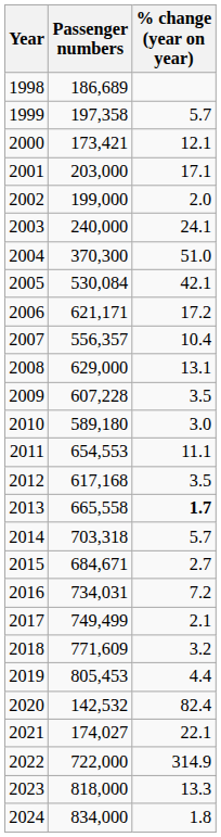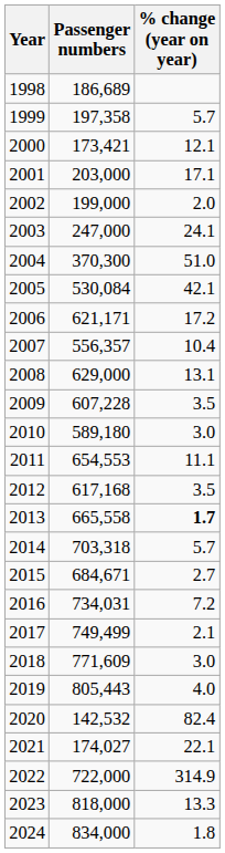 <table class="wikitable sortable" style="text-align:right;">
 <tr>
 <th>Year</th>
 <th>Passenger<br>numbers</th>
 <th>% change<br>(year on<br>year)</th>
 </tr>
 <tr>
 <td>1998</td>
 <td>186,689</td>
 <td></td>
 </tr>
 <tr>
 <td>1999</td>
 <td>197,358</td>
 <td> 5.7</td>
 </tr>
 <tr>
 <td>2000</td>
 <td>173,421</td>
 <td> 12.1</td>
 </tr>
 <tr>
 <td>2001</td>
 <td>203,000</td>
 <td> 17.1</td>
 </tr>
 <tr>
 <td>2002</td>
 <td>199,000</td>
 <td> 2.0</td>
 </tr>
 <tr>
 <td>2003</td>
-<td>240,000</td>
+<td>247,000</td>
 <td> 24.1</td>
 </tr>
 <tr>
 <td>2004</td>
 <td>370,300</td>
 <td> 51.0</td>
 </tr>
 <tr>
 <td>2005</td>
 <td>530,084</td>
 <td> 42.1</td>
 </tr>
 <tr>
 <td>2006</td>
 <td>621,171</td>
 <td> 17.2</td>
 </tr>
 <tr>
 <td>2007</td>
 <td>556,357</td>
 <td> 10.4</td>
 </tr>
 <tr>
 <td>2008</td>
 <td>629,000</td>
 <td> 13.1</td>
 </tr>
 <tr>
 <td>2009</td>
 <td>607,228</td>
 <td> 3.5</td>
 </tr>
 <tr>
 <td>2010</td>
 <td>589,180</td>
 <td> 3.0</td>
 </tr>
 <tr>
 <td>2011</td>
 <td>654,553</td>
 <td> 11.1</td>
 </tr>
 <tr>
 <td>2012</td>
 <td>617,168</td>
 <td> 3.5</td>
 </tr>
 <tr>
 <td>2013</td>
 <td>665,558</td>
 <td><strong> 1.7</strong></td>
 </tr>
 <tr>
 <td>2014</td>
 <td>703,318</td>
 <td> 5.7</td>
 </tr>
 <tr>
 <td>2015</td>
 <td>684,671</td>
 <td> 2.7</td>
 </tr>
 <tr>
 <td>2016</td>
 <td>734,031</td>
 <td> 7.2</td>
 </tr>
 <tr>
 <td>2017</td>
 <td>749,499</td>
 <td> 2.1</td>
 </tr>
 <tr>
 <td>2018</td>
 <td>771,609</td>
-<td> 3.2</td>
+<td> 3.0</td>
 </tr>
 <tr>
 <td>2019</td>
-<td>805,453</td>
-<td> 4.4</td>
+<td>805,443</td>
+<td> 4.0</td>
 </tr>
 <tr>
 <td>2020</td>
 <td>142,532</td>
 <td> 82.4</td>
 </tr>
 <tr>
 <td>2021</td>
 <td>174,027</td>
 <td> 22.1</td>
 </tr>
 <tr>
 <td>2022</td>
 <td>722,000</td>
 <td> 314.9</td>
 </tr>
 <tr>
 <td>2023</td>
 <td>818,000</td>
 <td> 13.3</td>
 </tr>
 <tr>
 <td>2024</td>
 <td>834,000</td>
 <td> 1.8</td>
 </tr>
 </table>
